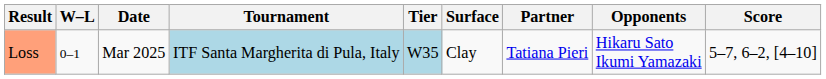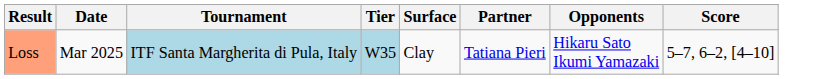 <table class="wikitable sortable">
 <tr>
 <th>Result</th>
-<th class=unsortable>W–L</th>
 <th>Date</th>
 <th>Tournament</th>
 <th>Tier</th>
 <th>Surface</th>
 <th>Partner</th>
 <th>Opponents</th>
 <th class=unsortable>Score</th>
 </tr>
 <tr>
 <td style="background:#ffa07a;">Loss</td>
-<td><small>0–1</small></td>
 <td>Mar 2025</td>
 <td style="background:lightblue;">ITF Santa Margherita di Pula, Italy</td>
 <td style="background:lightblue;">W35</td>
 <td>Clay</td>
 <td> <a href='#'>Tatiana Pieri</a></td>
 <td> <a href='#'>Hikaru Sato</a> <br>  <a href='#'>Ikumi Yamazaki</a></td>
 <td>5–7, 6–2, [4–10]</td>
 </tr>
 </table>
